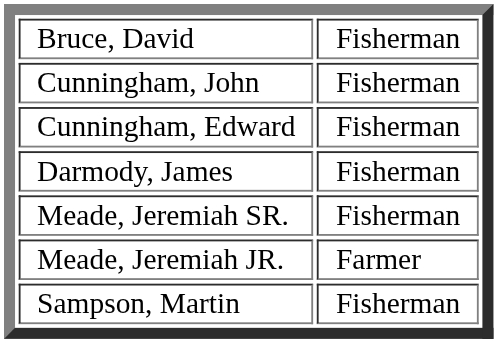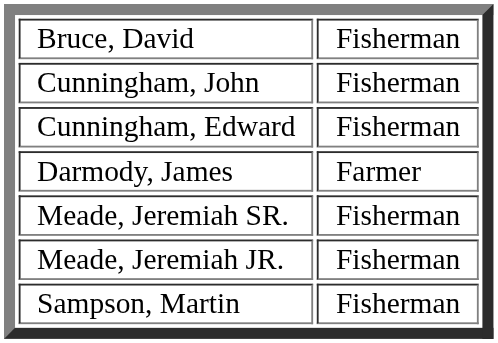 <table border="6">
 <tr>
 <td>  Bruce, David  </td>
 <td>  Fisherman  </td>
 </tr>
 <tr>
 <td>  Cunningham, John  </td>
 <td>  Fisherman  </td>
 </tr>
 <tr>
 <td>  Cunningham, Edward  </td>
 <td>  Fisherman  </td>
 </tr>
 <tr>
 <td>  Darmody, James  </td>
-<td>  Fisherman  </td>
+<td>  Farmer  </td>
 </tr>
 <tr>
 <td>  Meade, Jeremiah SR.  </td>
 <td>  Fisherman  </td>
 </tr>
 <tr>
 <td>  Meade, Jeremiah JR.  </td>
-<td>  Farmer  </td>
+<td>  Fisherman  </td>
 </tr>
 <tr>
 <td>  Sampson, Martin  </td>
 <td>  Fisherman  </td>
 </tr>
 </table>
